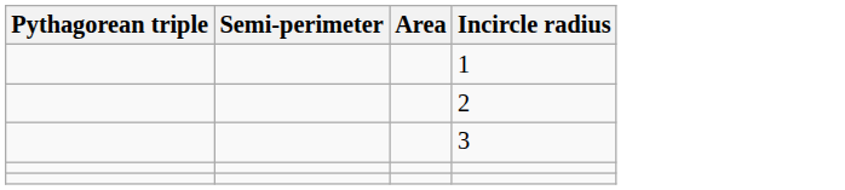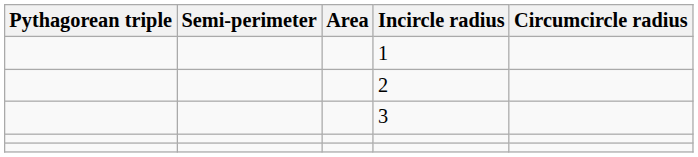 <table class="wikitable">
 <tr>
 <th>Pythagorean triple</th>
 <th>Semi-perimeter</th>
 <th>Area</th>
 <th>Incircle radius</th>
+<th>Circumcircle radius</th>
 </tr>
 <tr>
 <td></td>
 <td></td>
 <td></td>
 <td>1</td>
+<td></td>
 </tr>
 <tr>
 <td></td>
 <td></td>
 <td></td>
 <td>2</td>
+<td></td>
 </tr>
 <tr>
 <td></td>
 <td></td>
 <td></td>
 <td>3</td>
+<td></td>
 </tr>
 <tr>
+<td></td>
 <td></td>
 <td></td>
 <td></td>
 <td></td>
 </tr>
 <tr>
 <td></td>
 <td></td>
 <td></td>
 <td></td>
+<td></td>
 </tr>
 </table>
